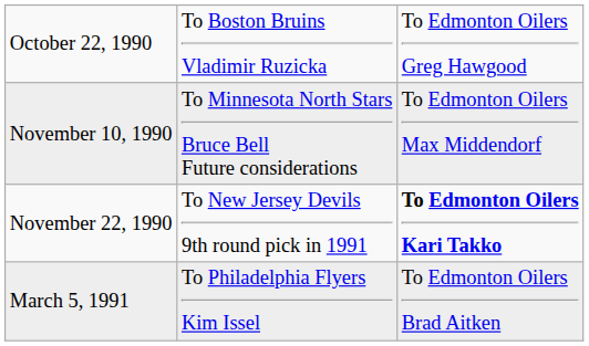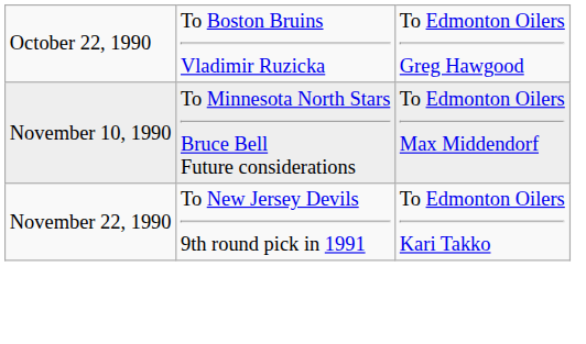 <table class="wikitable">
 <tr>
 <td>October 22, 1990</td>
 <td valign="top">To <a href='#'>Boston Bruins</a><hr><a href='#'>Vladimir Ruzicka</a></td>
 <td valign="top">To <a href='#'>Edmonton Oilers</a><hr><a href='#'>Greg Hawgood</a></td>
 </tr>
 <tr style="background:#eee;">
 <td>November 10, 1990</td>
 <td valign="top">To <a href='#'>Minnesota North Stars</a><hr><a href='#'>Bruce Bell</a><br>Future considerations</td>
 <td valign="top">To <a href='#'>Edmonton Oilers</a><hr><a href='#'>Max Middendorf</a></td>
 </tr>
 <tr>
 <td>November 22, 1990</td>
 <td valign="top">To <a href='#'>New Jersey Devils</a><hr>9th round pick in <a href='#'>1991</a></td>
-<td valign="top"><strong>To <a href='#'>Edmonton Oilers</a><hr><a href='#'>Kari Takko</a></strong></td>
-</tr>
-<tr style="background:#eee;">
-<td>March 5, 1991</td>
-<td valign="top">To <a href='#'>Philadelphia Flyers</a><hr><a href='#'>Kim Issel</a></td>
-<td valign="top">To <a href='#'>Edmonton Oilers</a><hr><a href='#'>Brad Aitken</a></td>
+<td valign="top">To <a href='#'>Edmonton Oilers</a><hr><a href='#'>Kari Takko</a></td>
 </tr>
 </table>
